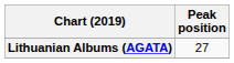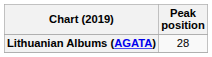 <table class="wikitable sortable plainrowheaders" style="text-align:center">
 <tr>
 <th scope="col">Chart (2019)</th>
 <th scope="col">Peak<br>position</th>
 </tr>
 <tr>
 </tr>
 <tr>
 </tr>
 <tr>
 </tr>
 <tr>
 </tr>
 <tr>
 <th scope="row">Lithuanian Albums (<a href='#'>AGATA</a>)</th>
-<td>27</td>
+<td>28</td>
 </tr>
 <tr>
 </tr>
 <tr>
 </tr>
 <tr>
 </tr>
 <tr>
 </tr>
 <tr>
 </tr>
 </table>
